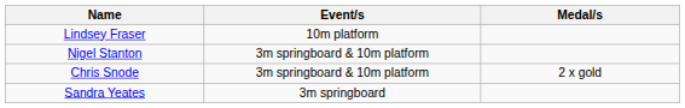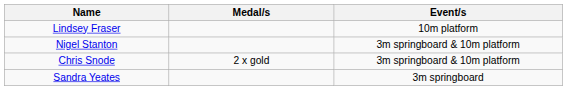 <table class="wikitable" style="text-align: center">
 <tr>
 <th width=250>Name</th>
+<th width=250>Medal/s</th>
 <th width=350>Event/s</th>
-<th width=250>Medal/s</th>
 </tr>
 <tr>
 <td><a href='#'>Lindsey Fraser</a></td>
+<td></td>
 <td>10m platform</td>
-<td></td>
 </tr>
 <tr>
 <td><a href='#'>Nigel Stanton</a></td>
+<td></td>
 <td>3m springboard & 10m platform</td>
-<td></td>
 </tr>
 <tr>
 <td><a href='#'>Chris Snode</a></td>
+<td>2 x gold</td>
 <td>3m springboard & 10m platform</td>
-<td>2 x gold</td>
 </tr>
 <tr>
 <td><a href='#'>Sandra Yeates</a></td>
+<td></td>
 <td>3m springboard</td>
-<td></td>
 </tr>
 </table>
